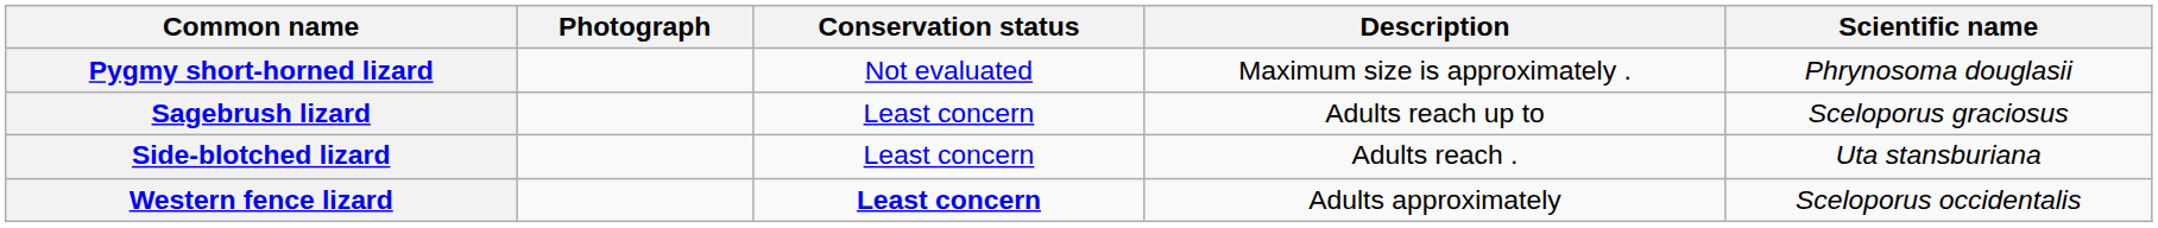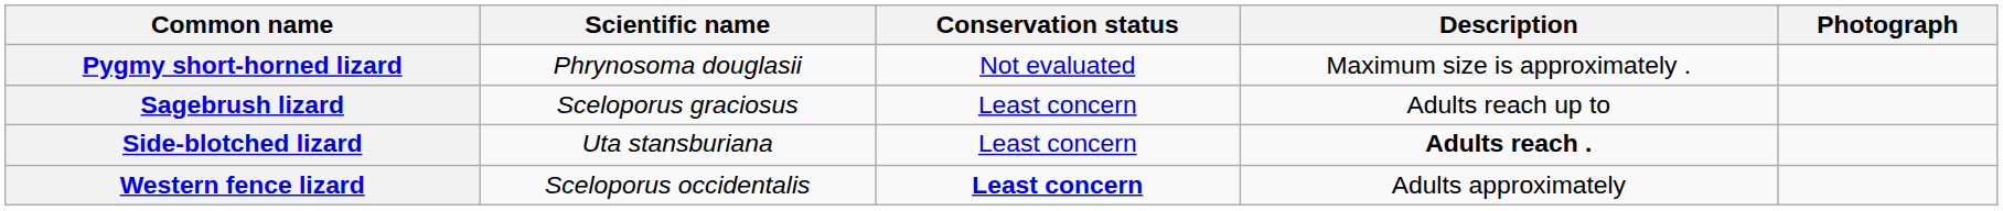 <table class="wikitable sortable" style="width:100%; text-align:center; font-size:100%">
 <tr>
 <th scope="col">Common name</th>
-<th scope="col" class="unsortable">Photograph</th>
+<th scope="col">Scientific name</th>
 <th scope="col">Conservation status</th>
 <th scope="col" class="unsortable">Description</th>
-<th scope="col">Scientific name</th>
+<th scope="col" class="unsortable">Photograph</th>
 </tr>
 <tr>
 <th scope="row"><a href='#'>Pygmy short-horned lizard</a></th>
-<td></td>
+<td><em>Phrynosoma douglasii</em></td>
 <td><a href='#'>Not evaluated</a></td>
 <td>Maximum size is approximately .</td>
-<td><em>Phrynosoma douglasii</em></td>
+<td></td>
 </tr>
 <tr>
 <th scope="row"><a href='#'>Sagebrush lizard</a></th>
-<td></td>
+<td><em>Sceloporus graciosus</em></td>
 <td><a href='#'>Least concern</a></td>
 <td>Adults reach up to </td>
-<td><em>Sceloporus graciosus</em></td>
+<td></td>
 </tr>
 <tr>
 <th scope="row"><a href='#'>Side-blotched lizard</a></th>
+<td><em>Uta stansburiana</em></td>
+<td><a href='#'>Least concern</a></td>
+<td><strong>Adults reach .</strong></td>
 <td></td>
-<td><a href='#'>Least concern</a></td>
-<td>Adults reach .</td>
-<td><em>Uta stansburiana</em></td>
 </tr>
 <tr>
 <th scope="row"><a href='#'>Western fence lizard</a></th>
-<td></td>
+<td><em>Sceloporus occidentalis</em></td>
 <td><strong><a href='#'>Least concern</a></strong></td>
 <td>Adults approximately </td>
-<td><em>Sceloporus occidentalis</em></td>
+<td></td>
 </tr>
 </table>
